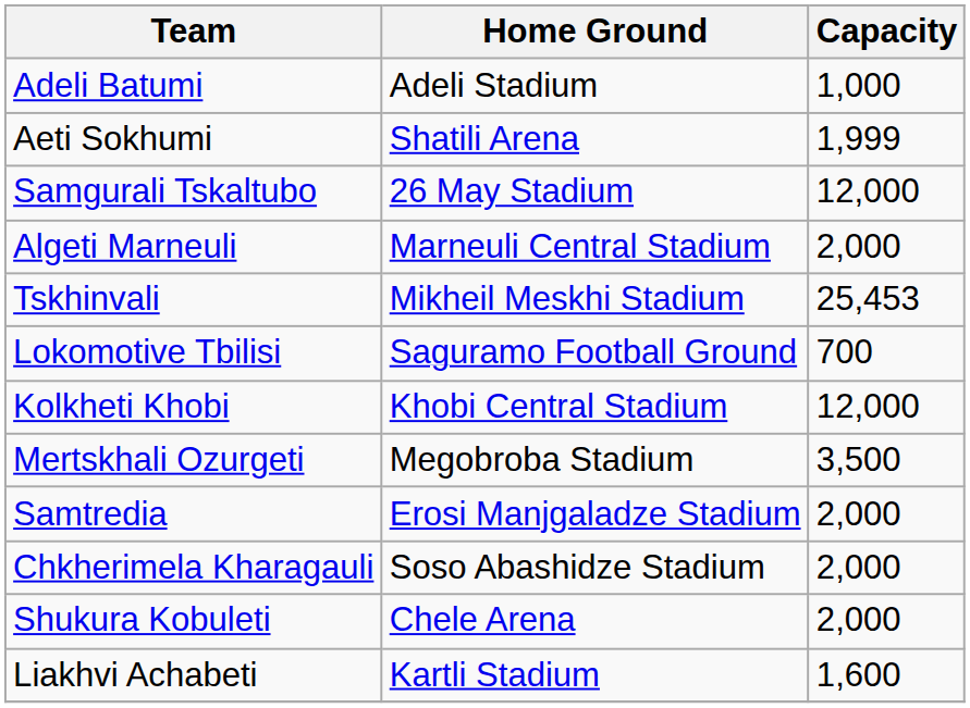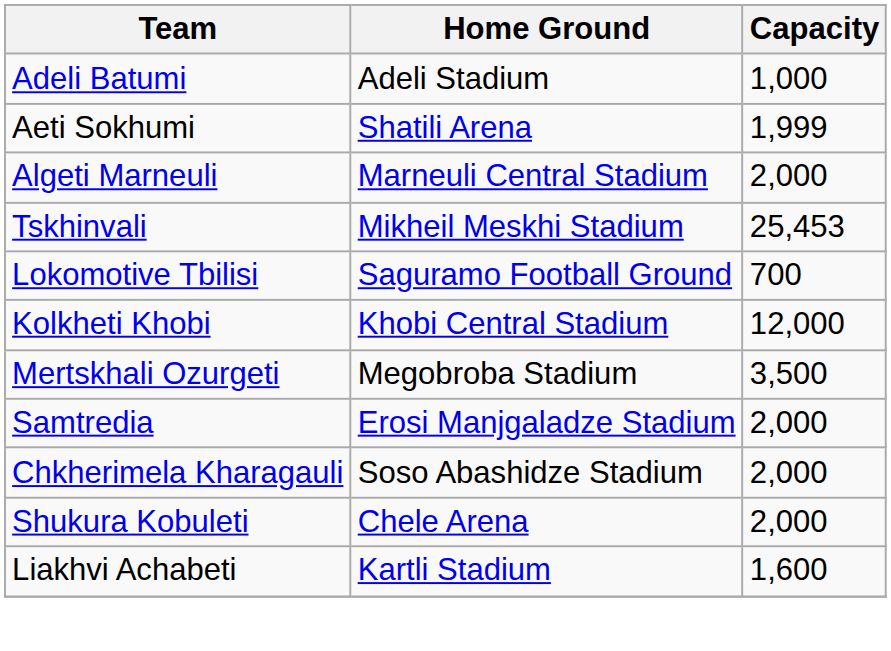 <table class="wikitable">
 <tr>
 <th>Team</th>
 <th>Home Ground</th>
 <th>Capacity</th>
 </tr>
 <tr>
 <td><a href='#'>Adeli Batumi</a></td>
 <td>Adeli Stadium</td>
 <td>1,000</td>
 </tr>
 <tr>
 <td>Aeti Sokhumi</td>
 <td><a href='#'>Shatili Arena</a></td>
 <td>1,999</td>
-</tr>
-<tr>
-<td><a href='#'>Samgurali Tskaltubo</a></td>
-<td><a href='#'>26 May Stadium</a></td>
-<td>12,000</td>
 </tr>
 <tr>
 <td><a href='#'>Algeti Marneuli</a></td>
 <td><a href='#'>Marneuli Central Stadium</a></td>
 <td>2,000</td>
 </tr>
 <tr>
 <td><a href='#'>Tskhinvali</a></td>
 <td><a href='#'>Mikheil Meskhi Stadium</a></td>
 <td>25,453</td>
 </tr>
 <tr>
 <td><a href='#'>Lokomotive Tbilisi</a></td>
 <td><a href='#'>Saguramo Football Ground</a></td>
 <td>700</td>
 </tr>
 <tr>
 <td><a href='#'>Kolkheti Khobi</a></td>
 <td><a href='#'>Khobi Central Stadium</a></td>
 <td>12,000</td>
 </tr>
 <tr>
 <td><a href='#'>Mertskhali Ozurgeti</a></td>
 <td>Megobroba Stadium</td>
 <td>3,500</td>
 </tr>
 <tr>
 <td><a href='#'>Samtredia</a></td>
 <td><a href='#'>Erosi Manjgaladze Stadium</a></td>
 <td>2,000</td>
 </tr>
 <tr>
 <td><a href='#'>Chkherimela Kharagauli</a></td>
 <td>Soso Abashidze Stadium</td>
 <td>2,000</td>
 </tr>
 <tr>
 <td><a href='#'>Shukura Kobuleti</a></td>
 <td><a href='#'>Chele Arena</a></td>
 <td>2,000</td>
 </tr>
 <tr>
 <td>Liakhvi Achabeti</td>
 <td><a href='#'>Kartli Stadium</a></td>
 <td>1,600</td>
 </tr>
 <tr>
 </tr>
 </table>
